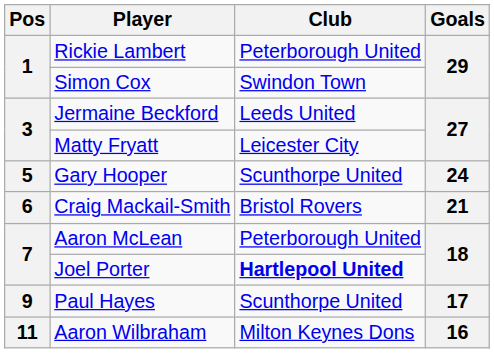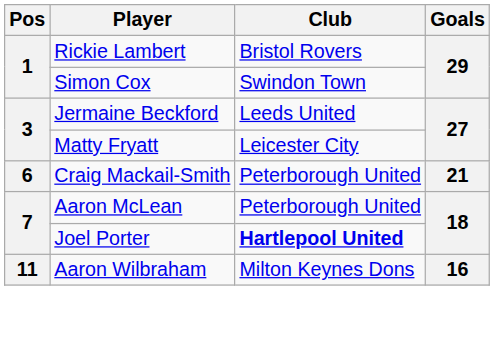 <table class=wikitable>
 <tr>
 <th>Pos</th>
 <th>Player</th>
 <th>Club</th>
 <th>Goals</th>
 </tr>
 <tr>
 <th rowspan="2">1</th>
 <td><a href='#'>Rickie Lambert</a></td>
-<td><a href='#'>Peterborough United</a></td>
+<td><a href='#'>Bristol Rovers</a></td>
 <th rowspan="2">29</th>
 </tr>
 <tr>
 <td><a href='#'>Simon Cox</a></td>
 <td><a href='#'>Swindon Town</a></td>
 </tr>
 <tr>
 <th rowspan="2">3</th>
 <td><a href='#'>Jermaine Beckford</a></td>
 <td><a href='#'>Leeds United</a></td>
 <th rowspan="2">27</th>
 </tr>
 <tr>
 <td><a href='#'>Matty Fryatt</a></td>
 <td><a href='#'>Leicester City</a></td>
 </tr>
 <tr>
-<th>5</th>
-<td><a href='#'>Gary Hooper</a></td>
-<td><a href='#'>Scunthorpe United</a></td>
-<th>24</th>
-</tr>
-<tr>
 <th>6</th>
 <td><a href='#'>Craig Mackail-Smith</a></td>
-<td><a href='#'>Bristol Rovers</a></td>
+<td><a href='#'>Peterborough United</a></td>
 <th>21</th>
 </tr>
 <tr>
 <th rowspan="2">7</th>
 <td><a href='#'>Aaron McLean</a></td>
 <td><a href='#'>Peterborough United</a></td>
 <th rowspan="2">18</th>
 </tr>
 <tr>
 <td><a href='#'>Joel Porter</a></td>
 <td><strong><a href='#'>Hartlepool United</a></strong></td>
 </tr>
 <tr>
-<th>9</th>
-<td><a href='#'>Paul Hayes</a></td>
-<td><a href='#'>Scunthorpe United</a></td>
-<th>17</th>
-</tr>
-<tr>
 <th>11</th>
 <td><a href='#'>Aaron Wilbraham</a></td>
 <td><a href='#'>Milton Keynes Dons</a></td>
 <th>16</th>
 </tr>
 </table>
